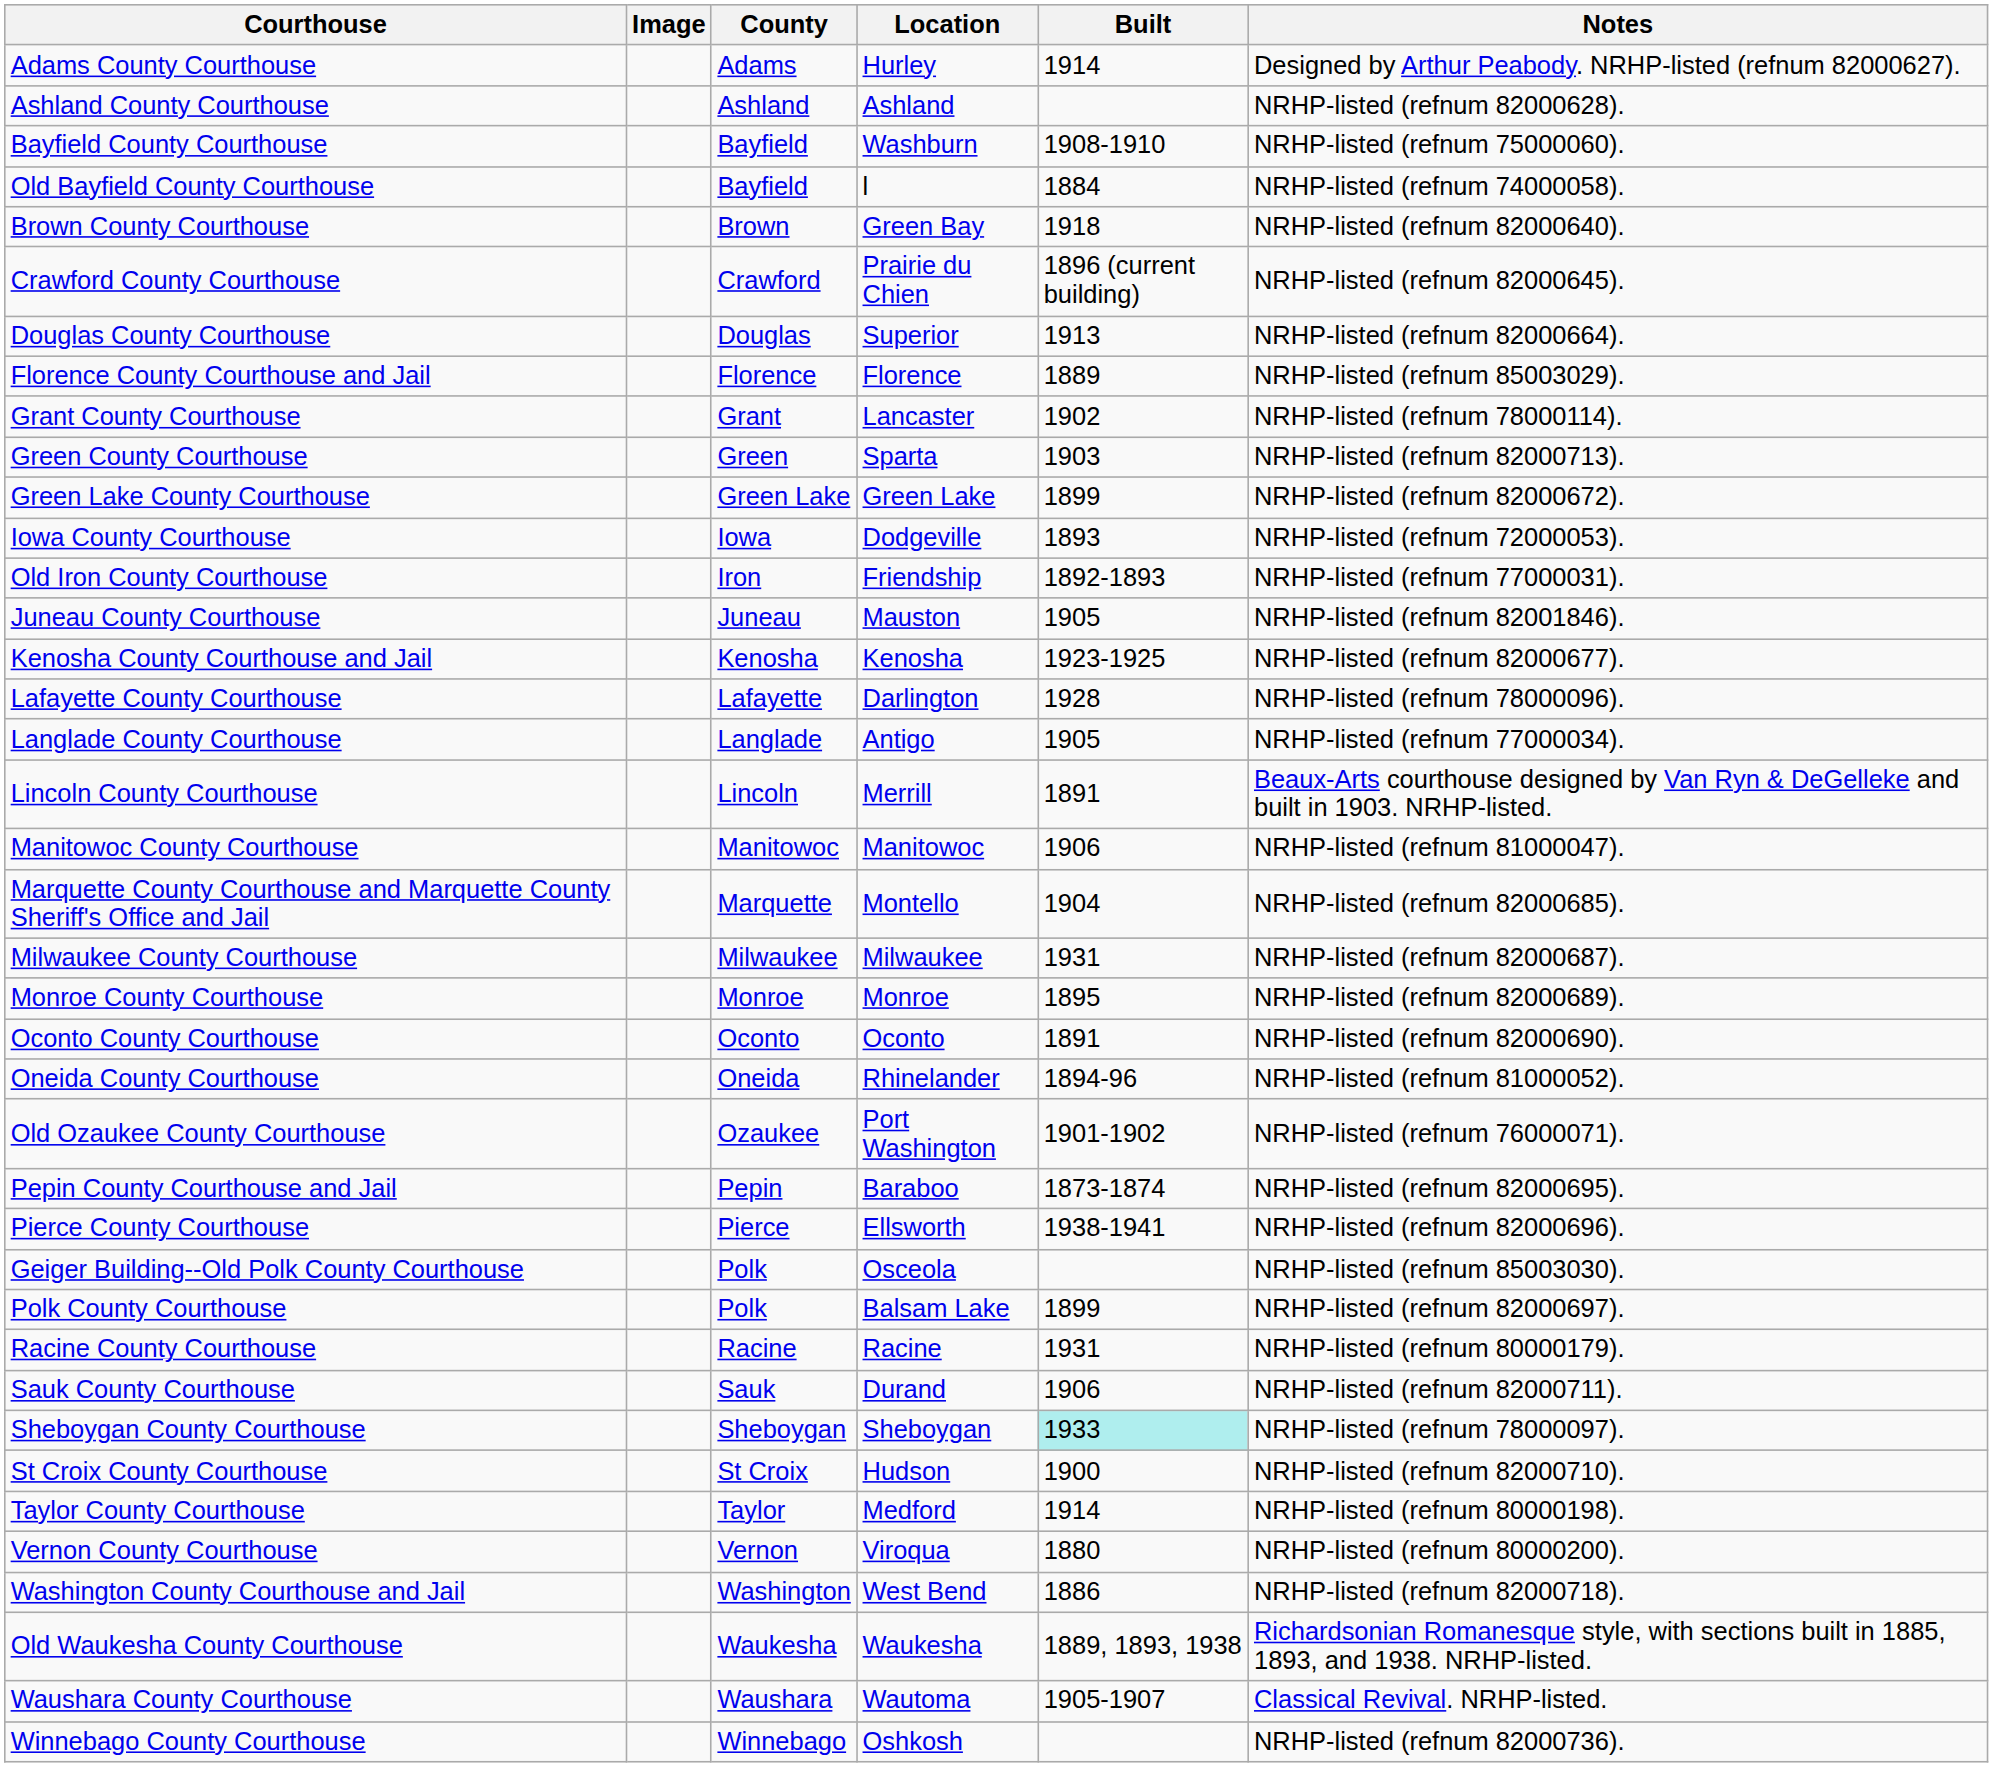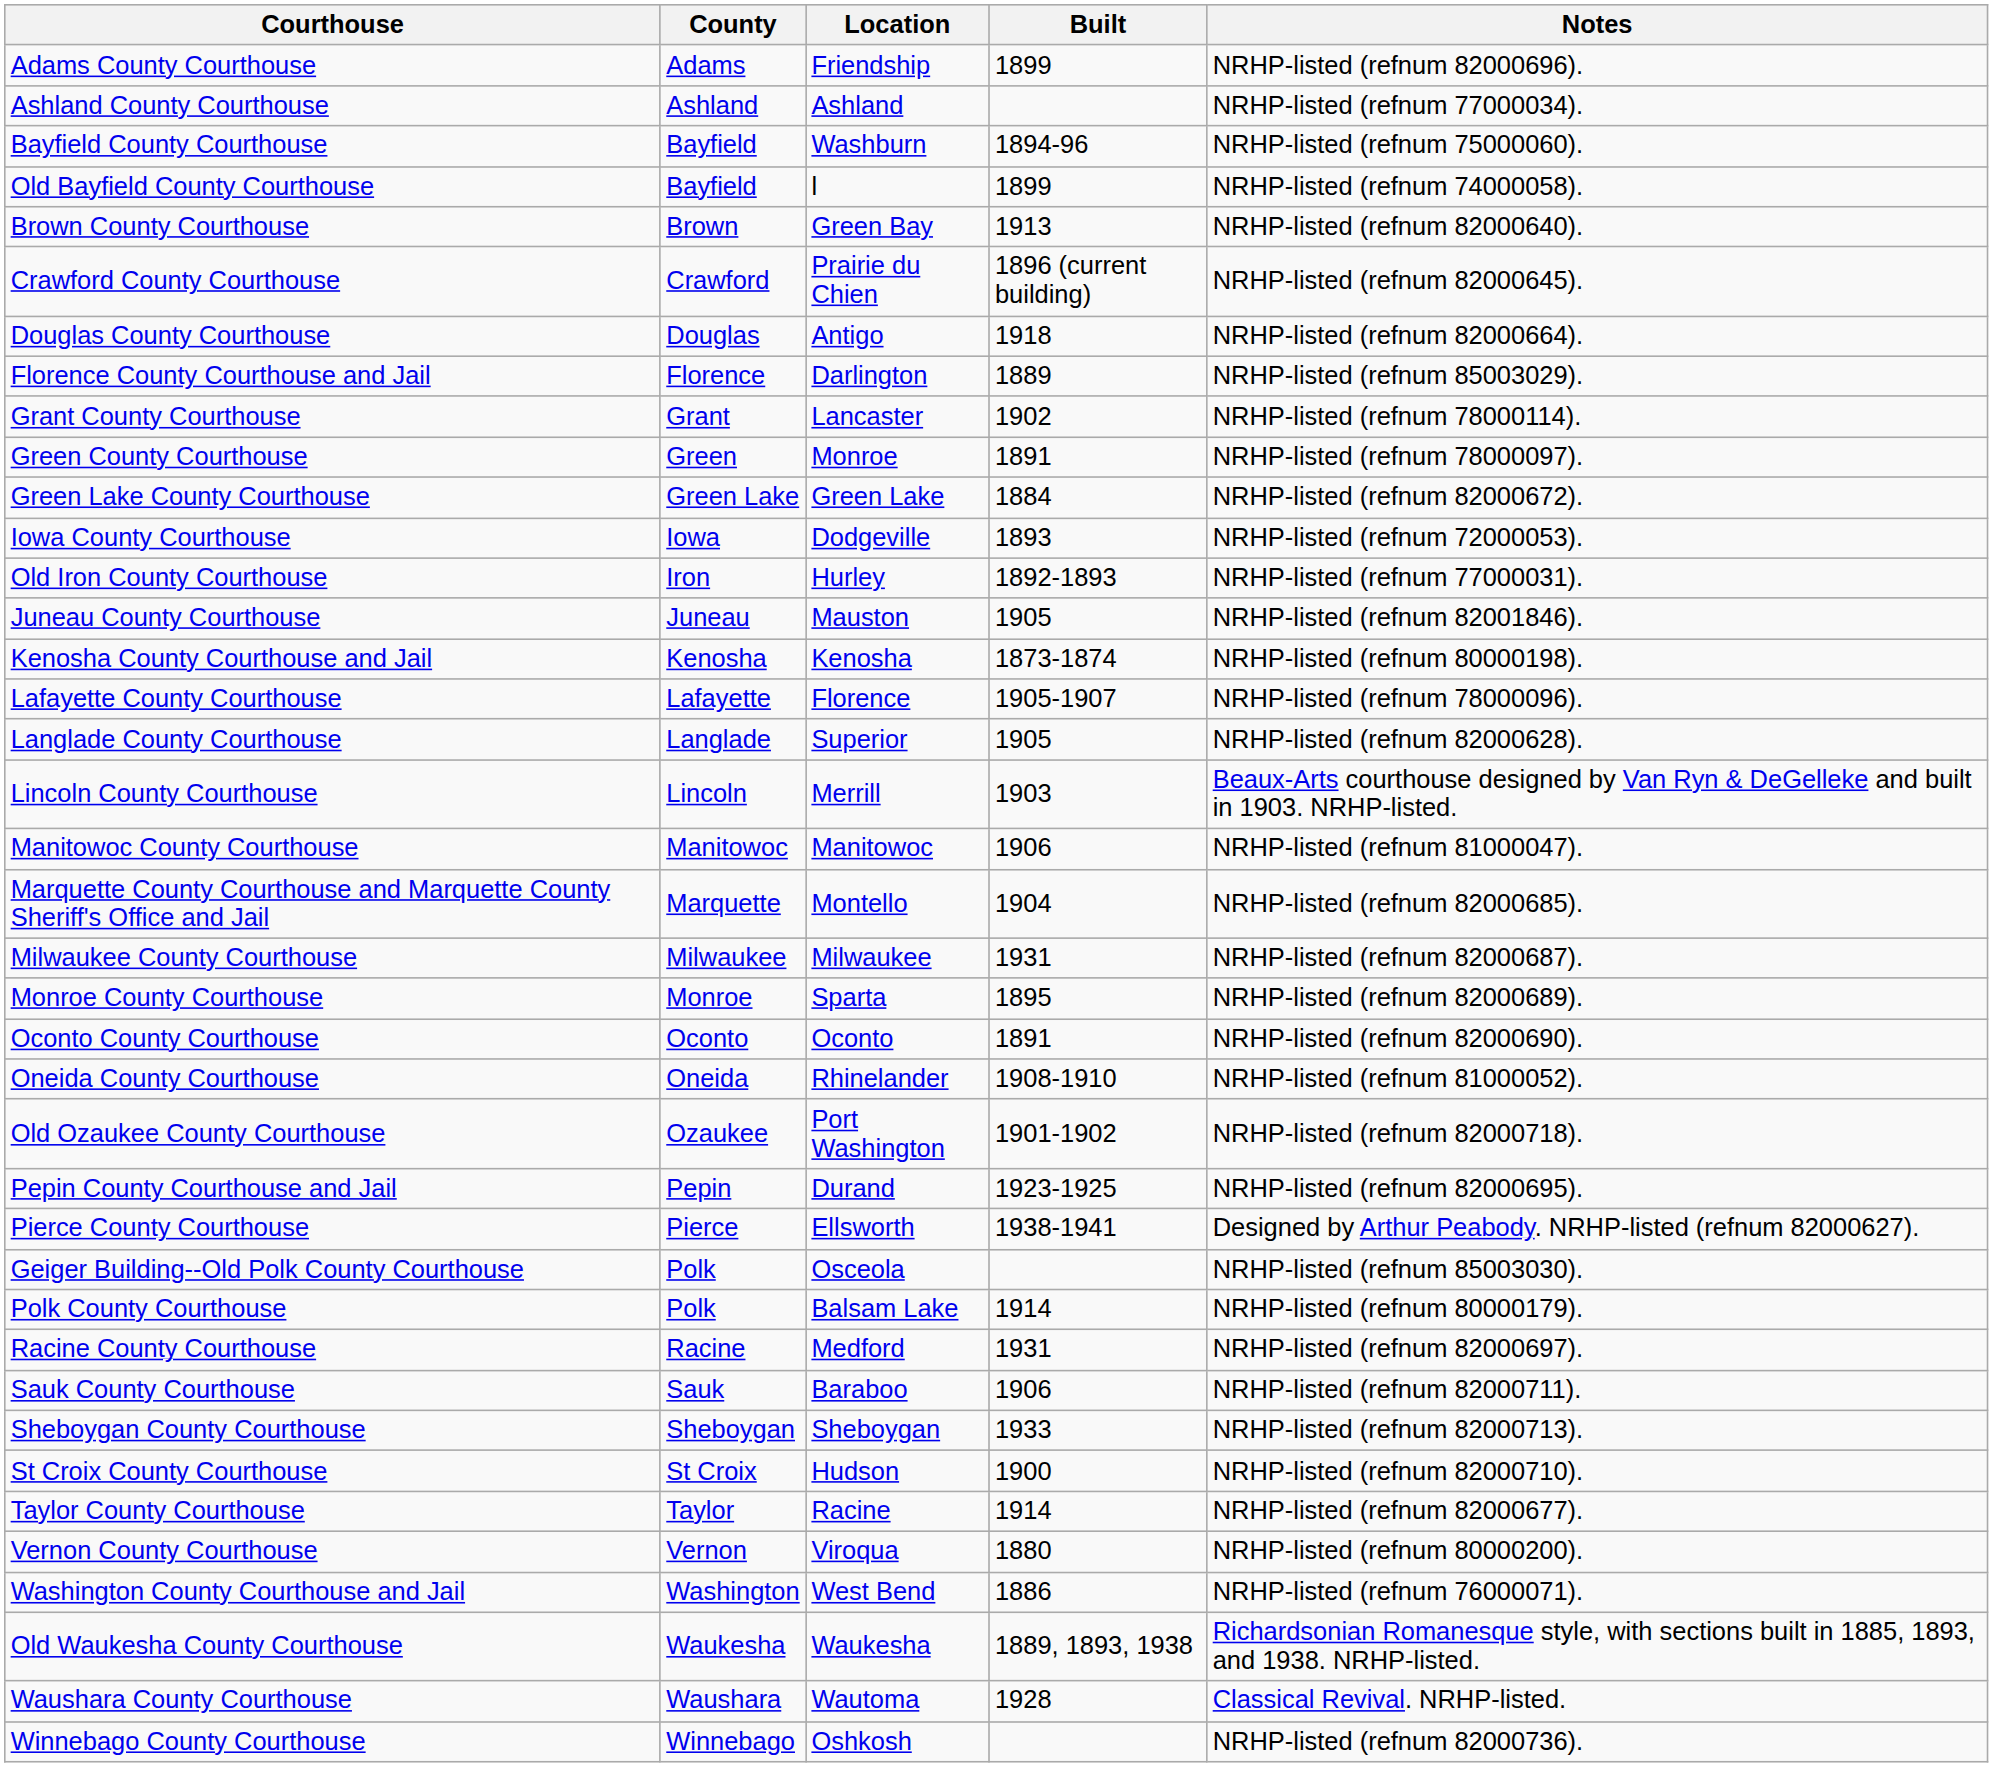 <table class="wikitable sortable sticky-header sort-under">
 <tr>
 <th>Courthouse</th>
-<th>Image</th>
 <th>County</th>
 <th>Location</th>
 <th>Built</th>
 <th>Notes</th>
 </tr>
 <tr>
 <td><a href='#'>Adams County Courthouse</a></td>
-<td></td>
 <td><a href='#'>Adams</a></td>
-<td><a href='#'>Hurley</a></td>
-<td>1914</td>
-<td>Designed by <a href='#'>Arthur Peabody</a>. NRHP-listed (refnum 82000627).</td>
+<td><a href='#'>Friendship</a><br><small></small></td>
+<td>1899</td>
+<td>NRHP-listed (refnum 82000696).</td>
 </tr>
 <tr>
 <td><a href='#'>Ashland County Courthouse</a></td>
-<td></td>
 <td><a href='#'>Ashland</a></td>
 <td><a href='#'>Ashland</a></td>
 <td></td>
-<td>NRHP-listed (refnum 82000628).</td>
+<td>NRHP-listed (refnum 77000034).</td>
 </tr>
 <tr>
 <td><a href='#'>Bayfield County Courthouse</a></td>
-<td></td>
 <td><a href='#'>Bayfield</a></td>
 <td><a href='#'>Washburn</a><br><small></small></td>
-<td>1908-1910</td>
+<td>1894-96</td>
 <td>NRHP-listed (refnum 75000060).</td>
 </tr>
 <tr>
 <td><a href='#'>Old Bayfield County Courthouse</a></td>
-<td></td>
 <td><a href='#'>Bayfield</a></td>
 <td>l</td>
-<td>1884</td>
+<td>1899</td>
 <td>NRHP-listed (refnum 74000058).</td>
 </tr>
 <tr>
 <td><a href='#'>Brown County Courthouse</a></td>
-<td></td>
 <td><a href='#'>Brown</a></td>
 <td><a href='#'>Green Bay</a></td>
-<td>1918</td>
+<td>1913</td>
 <td>NRHP-listed (refnum 82000640).</td>
 </tr>
 <tr>
 <td><a href='#'>Crawford County Courthouse</a></td>
-<td></td>
 <td><a href='#'>Crawford</a></td>
 <td><a href='#'>Prairie du Chien</a></td>
 <td>1896 (current building)</td>
 <td>NRHP-listed (refnum 82000645).</td>
 </tr>
 <tr>
 <td><a href='#'>Douglas County Courthouse</a></td>
-<td></td>
 <td><a href='#'>Douglas</a></td>
-<td><a href='#'>Superior</a></td>
-<td>1913</td>
+<td><a href='#'>Antigo</a></td>
+<td>1918</td>
 <td>NRHP-listed (refnum 82000664).</td>
 </tr>
 <tr>
 <td><a href='#'>Florence County Courthouse and Jail</a></td>
-<td></td>
 <td><a href='#'>Florence</a></td>
-<td><a href='#'>Florence</a></td>
+<td><a href='#'>Darlington</a></td>
 <td>1889</td>
 <td>NRHP-listed (refnum 85003029).</td>
 </tr>
 <tr>
 <td><a href='#'>Grant County Courthouse</a></td>
-<td></td>
 <td><a href='#'>Grant</a></td>
 <td><a href='#'>Lancaster</a></td>
 <td>1902</td>
 <td>NRHP-listed (refnum 78000114).</td>
 </tr>
 <tr>
 <td><a href='#'>Green County Courthouse</a></td>
-<td></td>
 <td><a href='#'>Green</a></td>
-<td><a href='#'>Sparta</a></td>
-<td>1903</td>
-<td>NRHP-listed (refnum 82000713).</td>
+<td><a href='#'>Monroe</a></td>
+<td>1891</td>
+<td>NRHP-listed (refnum 78000097).</td>
 </tr>
 <tr>
 <td><a href='#'>Green Lake County Courthouse</a></td>
-<td></td>
 <td><a href='#'>Green Lake</a></td>
 <td><a href='#'>Green Lake</a></td>
-<td>1899</td>
+<td>1884</td>
 <td>NRHP-listed (refnum 82000672).</td>
 </tr>
 <tr>
 <td><a href='#'>Iowa County Courthouse</a></td>
-<td></td>
 <td><a href='#'>Iowa</a></td>
 <td><a href='#'>Dodgeville</a></td>
 <td>1893</td>
 <td>NRHP-listed (refnum 72000053).</td>
 </tr>
 <tr>
 <td><a href='#'>Old Iron County Courthouse</a></td>
-<td></td>
 <td><a href='#'>Iron</a></td>
-<td><a href='#'>Friendship</a><br><small></small></td>
+<td><a href='#'>Hurley</a></td>
 <td>1892-1893</td>
 <td>NRHP-listed (refnum 77000031).</td>
 </tr>
 <tr>
 <td><a href='#'>Juneau County Courthouse</a></td>
-<td></td>
 <td><a href='#'>Juneau</a></td>
 <td><a href='#'>Mauston</a></td>
 <td>1905</td>
 <td>NRHP-listed (refnum 82001846).</td>
 </tr>
 <tr>
 <td><a href='#'>Kenosha County Courthouse and Jail</a></td>
-<td></td>
 <td><a href='#'>Kenosha</a></td>
 <td><a href='#'>Kenosha</a></td>
-<td>1923-1925</td>
-<td>NRHP-listed (refnum 82000677).</td>
+<td>1873-1874</td>
+<td>NRHP-listed (refnum 80000198).</td>
 </tr>
 <tr>
 <td><a href='#'>Lafayette County Courthouse</a></td>
-<td></td>
 <td><a href='#'>Lafayette</a></td>
-<td><a href='#'>Darlington</a></td>
-<td>1928</td>
+<td><a href='#'>Florence</a></td>
+<td>1905-1907</td>
 <td>NRHP-listed (refnum 78000096).</td>
 </tr>
 <tr>
 <td><a href='#'>Langlade County Courthouse</a></td>
-<td></td>
 <td><a href='#'>Langlade</a></td>
-<td><a href='#'>Antigo</a></td>
+<td><a href='#'>Superior</a></td>
 <td>1905</td>
-<td>NRHP-listed (refnum 77000034).</td>
+<td>NRHP-listed (refnum 82000628).</td>
 </tr>
 <tr>
 <td><a href='#'>Lincoln County Courthouse</a></td>
-<td></td>
 <td><a href='#'>Lincoln</a></td>
 <td><a href='#'>Merrill</a><br><small></small></td>
-<td>1891</td>
+<td>1903</td>
 <td><a href='#'>Beaux-Arts</a> courthouse designed by <a href='#'>Van Ryn & DeGelleke</a> and built in 1903. NRHP-listed.</td>
 </tr>
 <tr>
 <td><a href='#'>Manitowoc County Courthouse</a></td>
-<td></td>
 <td><a href='#'>Manitowoc</a></td>
 <td><a href='#'>Manitowoc</a></td>
 <td>1906</td>
 <td>NRHP-listed (refnum 81000047).</td>
 </tr>
 <tr>
 <td><a href='#'>Marquette County Courthouse and Marquette County Sheriff's Office and Jail</a></td>
-<td></td>
 <td><a href='#'>Marquette</a></td>
 <td><a href='#'>Montello</a></td>
 <td>1904</td>
 <td>NRHP-listed (refnum 82000685).</td>
 </tr>
 <tr>
 <td><a href='#'>Milwaukee County Courthouse</a></td>
-<td></td>
 <td><a href='#'>Milwaukee</a></td>
 <td><a href='#'>Milwaukee</a></td>
 <td>1931</td>
 <td>NRHP-listed (refnum 82000687).</td>
 </tr>
 <tr>
 <td><a href='#'>Monroe County Courthouse</a></td>
-<td></td>
 <td><a href='#'>Monroe</a></td>
-<td><a href='#'>Monroe</a></td>
+<td><a href='#'>Sparta</a></td>
 <td>1895</td>
 <td>NRHP-listed (refnum 82000689).</td>
 </tr>
 <tr>
 <td><a href='#'>Oconto County Courthouse</a></td>
-<td></td>
 <td><a href='#'>Oconto</a></td>
 <td><a href='#'>Oconto</a></td>
 <td>1891</td>
 <td>NRHP-listed (refnum 82000690).</td>
 </tr>
 <tr>
 <td><a href='#'>Oneida County Courthouse</a></td>
-<td></td>
 <td><a href='#'>Oneida</a></td>
 <td><a href='#'>Rhinelander</a></td>
-<td>1894-96</td>
+<td>1908-1910</td>
 <td>NRHP-listed (refnum 81000052).</td>
 </tr>
 <tr>
 <td><a href='#'>Old Ozaukee County Courthouse</a></td>
-<td></td>
 <td><a href='#'>Ozaukee</a></td>
 <td><a href='#'>Port Washington</a></td>
 <td>1901-1902</td>
-<td>NRHP-listed (refnum 76000071).</td>
+<td>NRHP-listed (refnum 82000718).</td>
 </tr>
 <tr>
 <td><a href='#'>Pepin County Courthouse and Jail</a></td>
-<td></td>
 <td><a href='#'>Pepin</a></td>
-<td><a href='#'>Baraboo</a></td>
-<td>1873-1874</td>
+<td><a href='#'>Durand</a></td>
+<td>1923-1925</td>
 <td>NRHP-listed (refnum 82000695).</td>
 </tr>
 <tr>
 <td><a href='#'>Pierce County Courthouse</a></td>
-<td></td>
 <td><a href='#'>Pierce</a></td>
 <td><a href='#'>Ellsworth</a></td>
 <td>1938-1941</td>
-<td>NRHP-listed (refnum 82000696).</td>
+<td>Designed by <a href='#'>Arthur Peabody</a>. NRHP-listed (refnum 82000627).</td>
 </tr>
 <tr>
 <td><a href='#'>Geiger Building--Old Polk County Courthouse</a></td>
-<td></td>
 <td><a href='#'>Polk</a></td>
 <td><a href='#'>Osceola</a></td>
 <td></td>
 <td>NRHP-listed (refnum 85003030).</td>
 </tr>
 <tr>
 <td><a href='#'>Polk County Courthouse</a></td>
-<td></td>
 <td><a href='#'>Polk</a></td>
 <td><a href='#'>Balsam Lake</a></td>
-<td>1899</td>
+<td>1914</td>
+<td>NRHP-listed (refnum 80000179).</td>
+</tr>
+<tr>
+<td><a href='#'>Racine County Courthouse</a></td>
+<td><a href='#'>Racine</a></td>
+<td><a href='#'>Medford</a></td>
+<td>1931</td>
 <td>NRHP-listed (refnum 82000697).</td>
 </tr>
 <tr>
-<td><a href='#'>Racine County Courthouse</a></td>
-<td></td>
-<td><a href='#'>Racine</a></td>
-<td><a href='#'>Racine</a></td>
-<td>1931</td>
-<td>NRHP-listed (refnum 80000179).</td>
-</tr>
-<tr>
 <td><a href='#'>Sauk County Courthouse</a></td>
-<td></td>
 <td><a href='#'>Sauk</a></td>
-<td><a href='#'>Durand</a></td>
+<td><a href='#'>Baraboo</a></td>
 <td>1906</td>
 <td>NRHP-listed (refnum 82000711).</td>
 </tr>
 <tr>
 <td><a href='#'>Sheboygan County Courthouse</a></td>
-<td></td>
 <td><a href='#'>Sheboygan</a></td>
 <td><a href='#'>Sheboygan</a></td>
-<td style="background: paleturquoise;">1933</td>
-<td>NRHP-listed (refnum 78000097).</td>
+<td>1933</td>
+<td>NRHP-listed (refnum 82000713).</td>
 </tr>
 <tr>
 <td><a href='#'>St Croix County Courthouse</a></td>
-<td></td>
 <td><a href='#'>St Croix</a></td>
 <td><a href='#'>Hudson</a></td>
 <td>1900</td>
 <td>NRHP-listed (refnum 82000710).</td>
 </tr>
 <tr>
 <td><a href='#'>Taylor County Courthouse</a></td>
-<td></td>
 <td><a href='#'>Taylor</a></td>
-<td><a href='#'>Medford</a></td>
+<td><a href='#'>Racine</a></td>
 <td>1914</td>
-<td>NRHP-listed (refnum 80000198).</td>
+<td>NRHP-listed (refnum 82000677).</td>
 </tr>
 <tr>
 <td><a href='#'>Vernon County Courthouse</a></td>
-<td></td>
 <td><a href='#'>Vernon</a></td>
 <td><a href='#'>Viroqua</a></td>
 <td>1880</td>
 <td>NRHP-listed (refnum 80000200).</td>
 </tr>
 <tr>
 <td><a href='#'>Washington County Courthouse and Jail</a></td>
-<td></td>
 <td><a href='#'>Washington</a></td>
 <td><a href='#'>West Bend</a></td>
 <td>1886</td>
-<td>NRHP-listed (refnum 82000718).</td>
+<td>NRHP-listed (refnum 76000071).</td>
 </tr>
 <tr>
 <td><a href='#'>Old Waukesha County Courthouse</a></td>
-<td></td>
 <td><a href='#'>Waukesha</a></td>
 <td><a href='#'>Waukesha</a><br><small></small></td>
 <td>1889, 1893, 1938</td>
 <td><a href='#'>Richardsonian Romanesque</a> style, with sections built in 1885, 1893, and 1938. NRHP-listed.</td>
 </tr>
 <tr>
 <td><a href='#'>Waushara County Courthouse</a></td>
-<td></td>
 <td><a href='#'>Waushara</a></td>
 <td><a href='#'>Wautoma</a><br><small></small></td>
-<td>1905-1907</td>
+<td>1928</td>
 <td><a href='#'>Classical Revival</a>. NRHP-listed.</td>
 </tr>
 <tr>
 <td><a href='#'>Winnebago County Courthouse</a></td>
-<td></td>
 <td><a href='#'>Winnebago</a></td>
 <td><a href='#'>Oshkosh</a></td>
 <td></td>
 <td>NRHP-listed (refnum 82000736).</td>
 </tr>
 </table>
